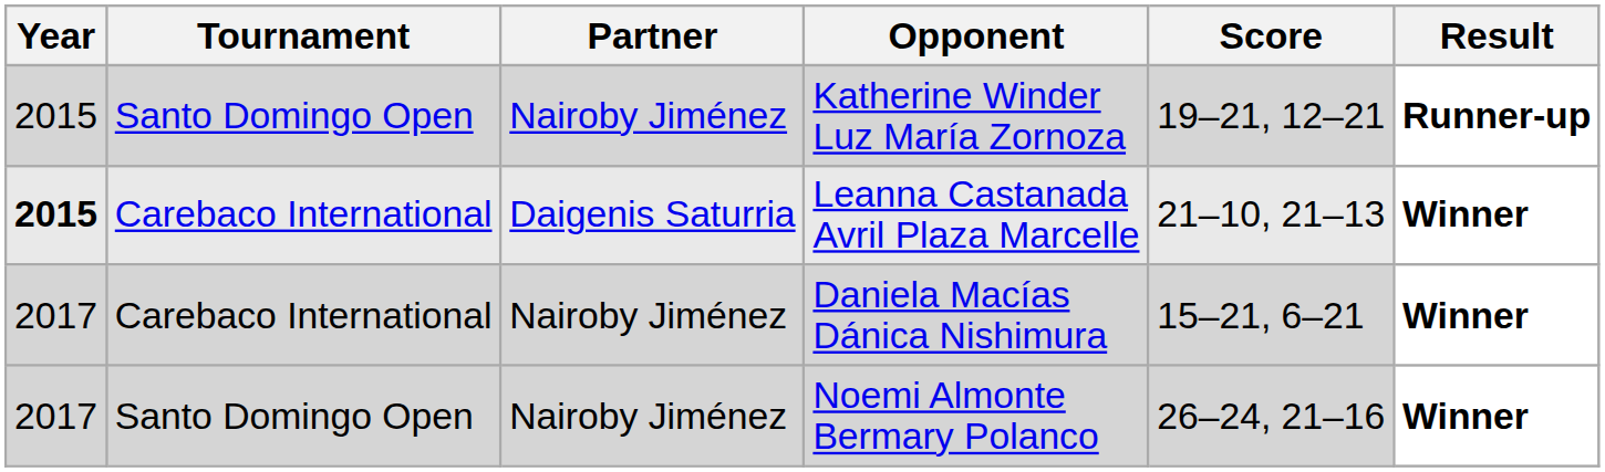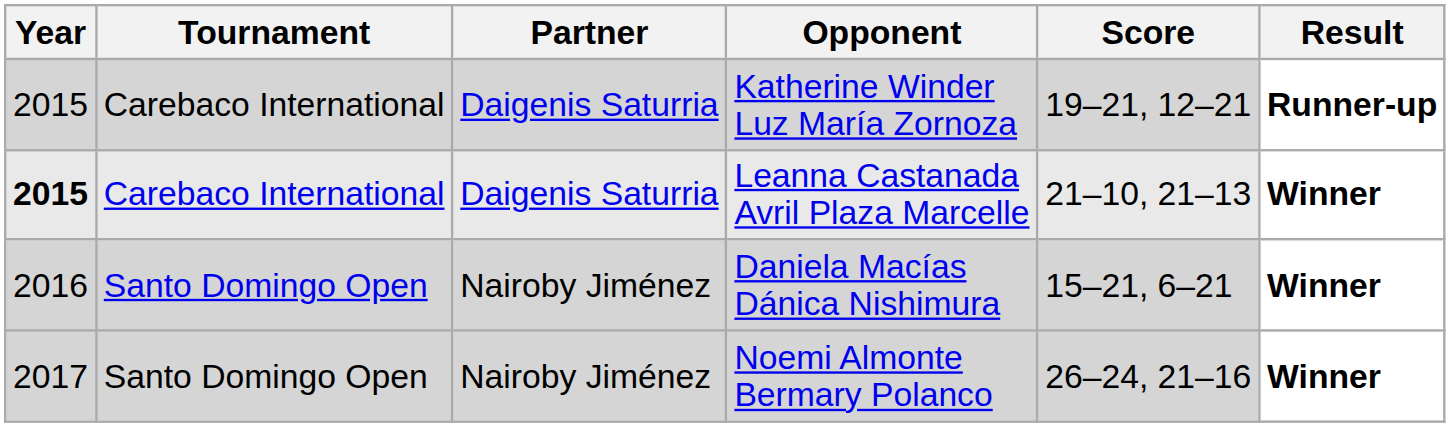 <table class="sortable wikitable" style="font-size: 90%;">
 <tr>
 <th>Year</th>
 <th>Tournament</th>
 <th>Partner</th>
 <th>Opponent</th>
 <th>Score</th>
 <th>Result</th>
 </tr>
 <tr style="background:#D5D5D5">
 <td align="center">2015</td>
-<td align="left"><a href='#'>Santo Domingo Open</a></td>
-<td align="left"> <a href='#'>Nairoby Jiménez</a></td>
+<td align="left">Carebaco International</td>
+<td align="left"> <a href='#'>Daigenis Saturria</a></td>
 <td align="left"> <a href='#'>Katherine Winder</a> <br>  <a href='#'>Luz María Zornoza</a></td>
 <td align="left">19–21, 12–21</td>
 <td style="text-align:left; background:white"> <strong>Runner-up</strong></td>
 </tr>
 <tr style="background:#E9E9E9">
 <td align="center"><strong>2015</strong></td>
 <td align="left"><a href='#'>Carebaco International</a></td>
 <td align="left"> <a href='#'>Daigenis Saturria</a></td>
 <td align="left"> <a href='#'>Leanna Castanada</a> <br>  <a href='#'>Avril Plaza Marcelle</a></td>
 <td align="left">21–10, 21–13</td>
 <td style="text-align:left; background:white"> <strong>Winner</strong></td>
 </tr>
 <tr style="background:#D5D5D5">
-<td align="center">2017</td>
-<td align="left">Carebaco International</td>
+<td align="center">2016</td>
+<td align="left"><a href='#'>Santo Domingo Open</a></td>
 <td align="left"> Nairoby Jiménez</td>
 <td align="left"> <a href='#'>Daniela Macías</a> <br>  <a href='#'>Dánica Nishimura</a></td>
 <td align="left">15–21, 6–21</td>
 <td style="text-align:left; background:white"> <strong>Winner</strong></td>
 </tr>
 <tr style="background:#D5D5D5">
 <td align="center">2017</td>
 <td align="left">Santo Domingo Open</td>
 <td align="left"> Nairoby Jiménez</td>
 <td align="left"> <a href='#'>Noemi Almonte</a> <br>  <a href='#'>Bermary Polanco</a></td>
 <td align="left">26–24, 21–16</td>
 <td style="text-align:left; background:white"> <strong>Winner</strong></td>
 </tr>
 </table>
